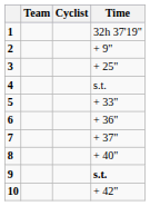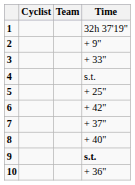 <table class="wikitable">
 <tr style="background:#ccccff;">
 <th></th>
+<th>Cyclist</th>
 <th>Team</th>
-<th>Cyclist</th>
 <th>Time</th>
 </tr>
 <tr>
 <td><strong>1</strong></td>
 <td></td>
 <td></td>
 <td>32h 37'19"</td>
 </tr>
 <tr>
 <td><strong>2</strong></td>
 <td></td>
 <td></td>
 <td>+ 9"</td>
 </tr>
 <tr>
 <td><strong>3</strong></td>
 <td></td>
 <td></td>
-<td>+ 25"</td>
+<td>+ 33"</td>
 </tr>
 <tr>
 <td><strong>4</strong></td>
 <td></td>
 <td></td>
 <td>s.t.</td>
 </tr>
 <tr>
 <td><strong>5</strong></td>
 <td></td>
 <td></td>
-<td>+ 33"</td>
+<td>+ 25"</td>
 </tr>
 <tr>
 <td><strong>6</strong></td>
 <td></td>
 <td></td>
-<td>+ 36"</td>
+<td>+ 42"</td>
 </tr>
 <tr>
 <td><strong>7</strong></td>
 <td></td>
 <td></td>
 <td>+ 37"</td>
 </tr>
 <tr>
 <td><strong>8</strong></td>
 <td></td>
 <td></td>
 <td>+ 40"</td>
 </tr>
 <tr>
 <td><strong>9</strong></td>
 <td></td>
 <td></td>
 <td><strong>s.t.</strong></td>
 </tr>
 <tr>
 <td><strong>10</strong></td>
 <td></td>
 <td></td>
-<td>+ 42"</td>
+<td>+ 36"</td>
 </tr>
 </table>
